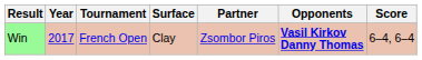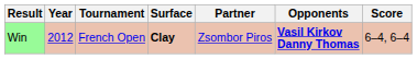 <table class="wikitable">
 <tr>
 <th>Result</th>
 <th>Year</th>
 <th>Tournament</th>
 <th>Surface</th>
 <th>Partner</th>
 <th>Opponents</th>
 <th>Score</th>
 </tr>
 <tr style="background:#ebc2af;">
 <td style="background:#98fb98;">Win</td>
-<td><a href='#'>2017</a></td>
+<td><a href='#'>2012</a></td>
 <td><a href='#'>French Open</a></td>
-<td>Clay</td>
+<td><strong>Clay</strong></td>
 <td> <a href='#'>Zsombor Piros</a></td>
 <td><strong> <a href='#'>Vasil Kirkov</a><br> <a href='#'>Danny Thomas</a></strong></td>
 <td>6–4, 6–4</td>
 </tr>
 </table>
